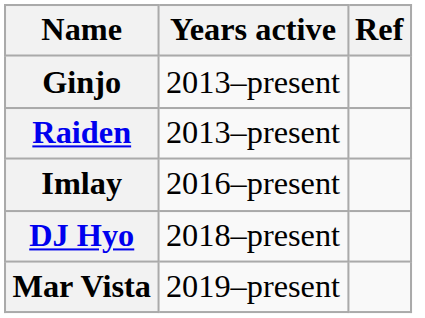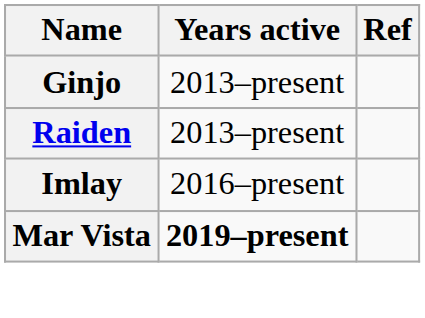 <table class="wikitable plainrowheaders sortable" style="text-align:center">
 <tr>
 <th>Name</th>
 <th>Years active</th>
 <th class="unsortable">Ref</th>
 </tr>
 <tr>
 <th scope="row">Ginjo</th>
 <td>2013–present</td>
 <td></td>
 </tr>
 <tr>
 <th scope="row"><a href='#'>Raiden</a></th>
 <td>2013–present</td>
 <td></td>
 </tr>
 <tr>
 <th scope="row">Imlay</th>
 <td>2016–present</td>
 <td></td>
 </tr>
 <tr>
-<th scope="row"><a href='#'>DJ Hyo</a></th>
-<td>2018–present</td>
-<td></td>
-</tr>
-<tr>
 <th scope="row">Mar Vista</th>
-<td>2019–present</td>
+<td><strong>2019–present</strong></td>
 <td></td>
 </tr>
 </table>
